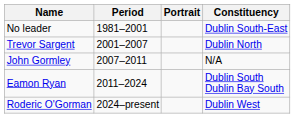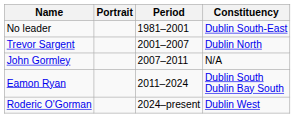 <table class="wikitable">
 <tr>
 <th>Name</th>
+<th>Portrait</th>
 <th>Period</th>
-<th>Portrait</th>
 <th>Constituency</th>
 </tr>
 <tr>
 <td>No leader</td>
+<td></td>
 <td>1981–2001</td>
-<td></td>
 <td><a href='#'>Dublin South-East</a></td>
 </tr>
 <tr>
 <td><a href='#'>Trevor Sargent</a></td>
+<td></td>
 <td>2001–2007</td>
-<td></td>
 <td><a href='#'>Dublin North</a></td>
 </tr>
 <tr>
 <td><a href='#'>John Gormley</a></td>
+<td></td>
 <td>2007–2011</td>
-<td></td>
 <td>N/A</td>
 </tr>
 <tr>
 <td><a href='#'>Eamon Ryan</a></td>
+<td></td>
 <td>2011–2024</td>
-<td></td>
 <td><a href='#'>Dublin South</a><br><a href='#'>Dublin Bay South</a></td>
 </tr>
 <tr>
 <td><a href='#'>Roderic O'Gorman</a></td>
+<td></td>
 <td>2024–present</td>
-<td></td>
 <td><a href='#'>Dublin West</a></td>
 </tr>
 </table>
